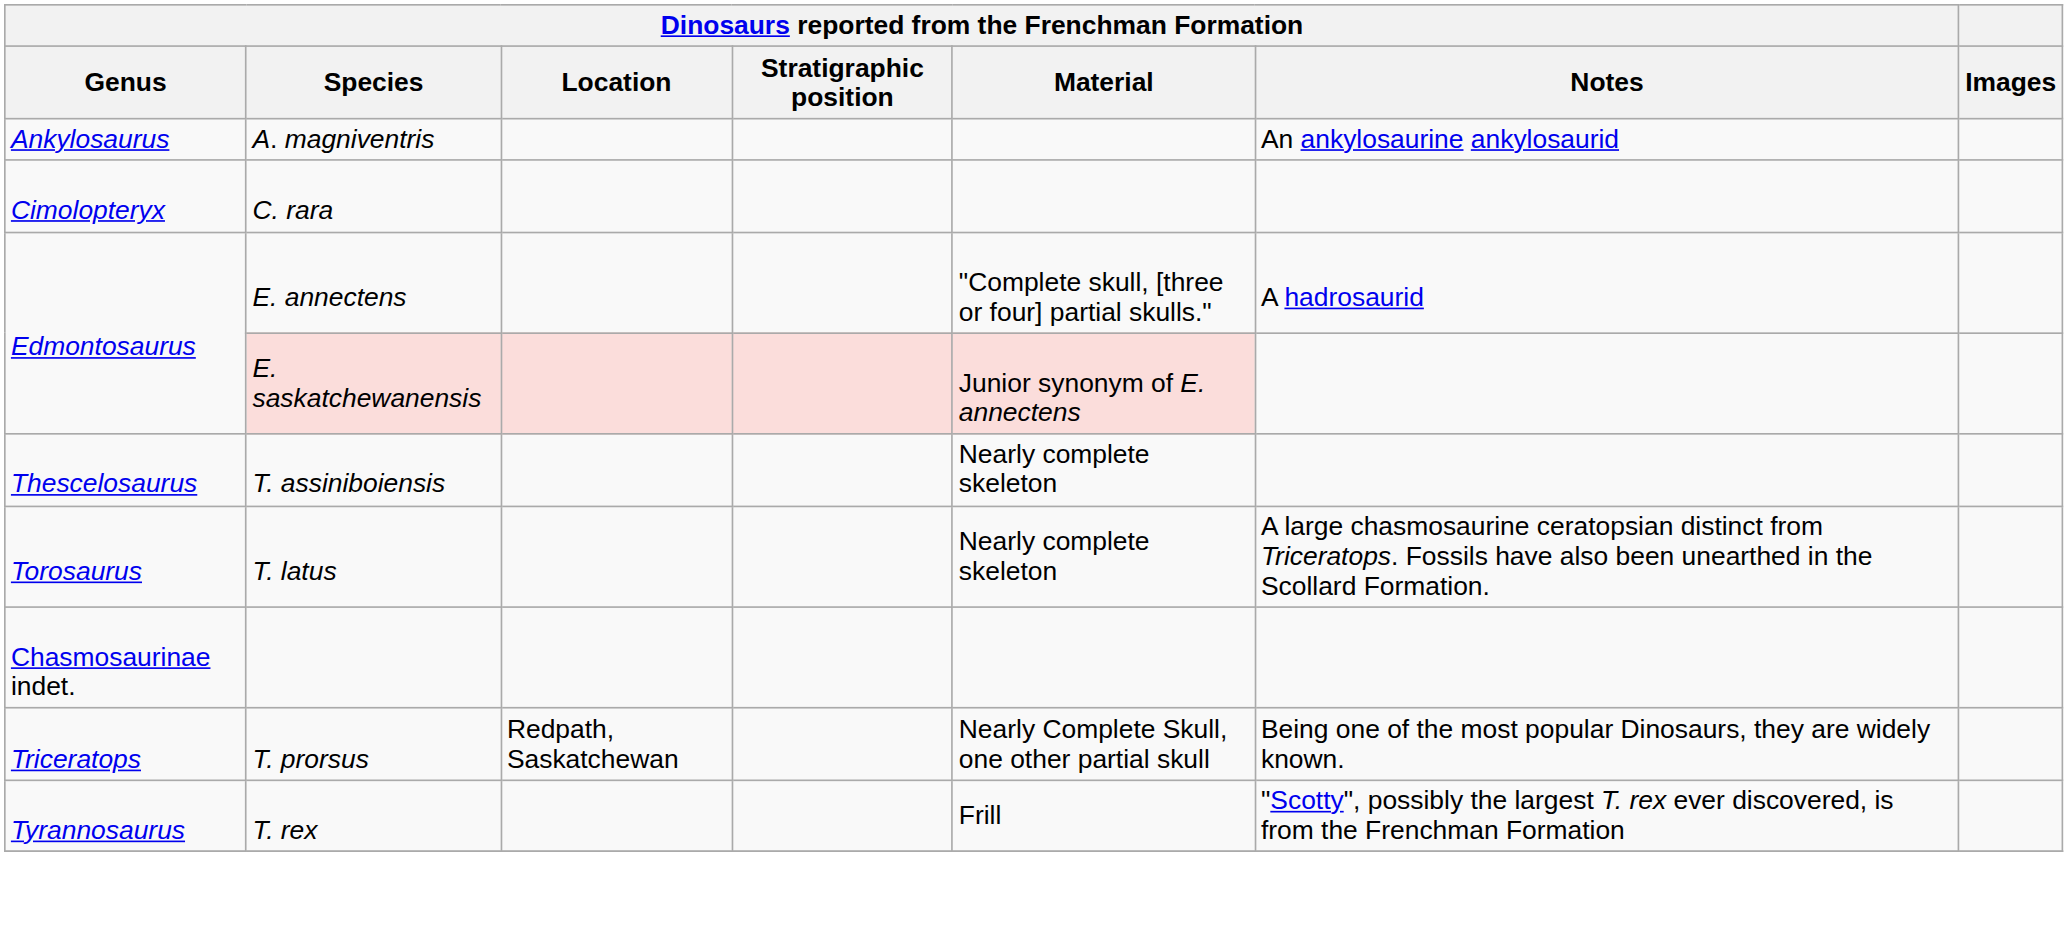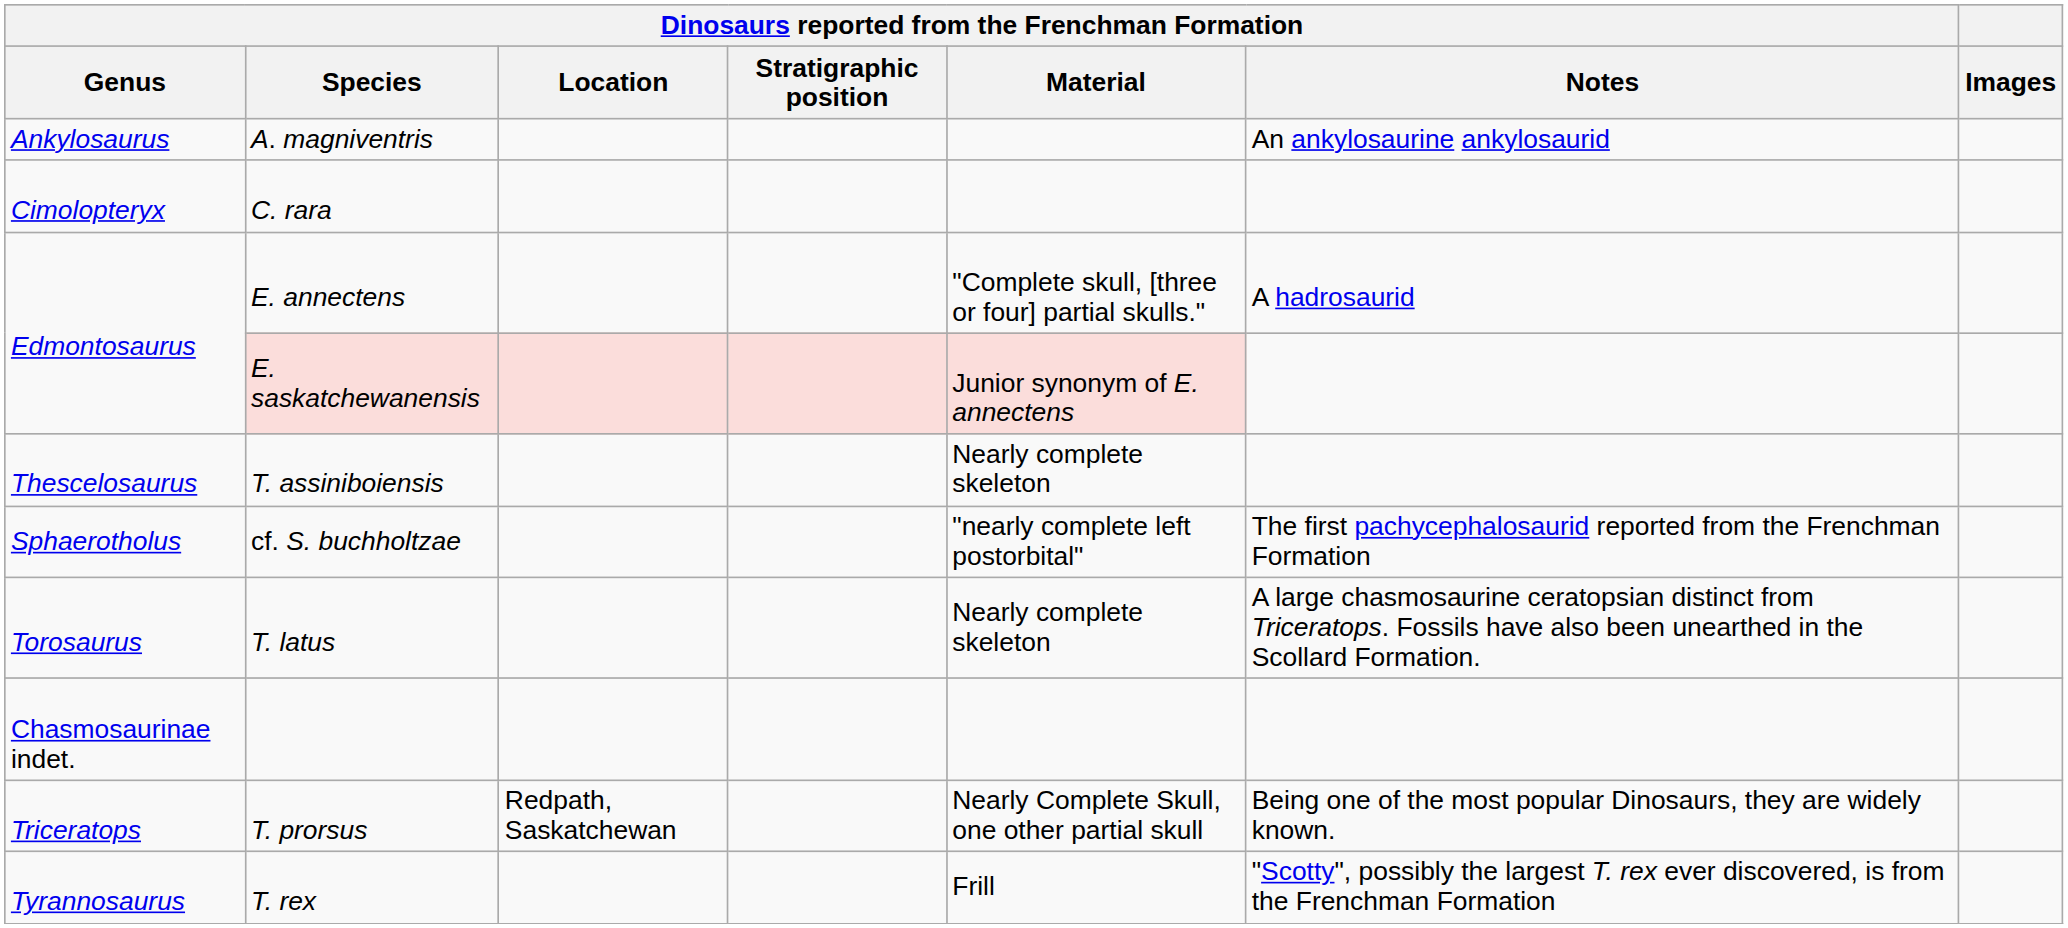 <table class="wikitable sortable" align="center">
 <tr>
 <th colspan="6" align="center"><strong><a href='#'>Dinosaurs</a> reported from the Frenchman Formation</strong></th>
 <th></th>
 </tr>
 <tr>
 <th>Genus</th>
 <th>Species</th>
 <th>Location</th>
 <th>Stratigraphic position</th>
 <th>Material</th>
 <th>Notes</th>
 <th>Images</th>
 </tr>
 <tr>
 <td><em><a href='#'>Ankylosaurus</a></em></td>
 <td><em>A</em>. <em>magniventris</em></td>
 <td></td>
 <td></td>
 <td></td>
 <td>An <a href='#'>ankylosaurine</a> <a href='#'>ankylosaurid</a></td>
 <td></td>
 </tr>
 <tr>
 <td><br><em><a href='#'>Cimolopteryx</a></em></td>
 <td><br><em>C. rara</em></td>
 <td></td>
 <td></td>
 <td></td>
 <td></td>
 <td></td>
 </tr>
 <tr>
 <td rowspan="2"><br><em><a href='#'>Edmontosaurus</a></em></td>
 <td><br><em>E. annectens</em></td>
 <td></td>
 <td></td>
 <td><br>"Complete skull, [three or four] partial skulls."</td>
 <td><br>A <a href='#'>hadrosaurid</a></td>
 <td></td>
 </tr>
 <tr>
 <td style="background:#fbdddb;"><em>E. saskatchewanensis</em></td>
 <td style="background:#fbdddb;"></td>
 <td style="background:#fbdddb;"></td>
 <td style="background:#fbdddb;"><br>Junior synonym of <em>E. annectens</em></td>
 <td></td>
 </tr>
 <tr>
 <td><br><em><a href='#'>Thescelosaurus</a></em></td>
 <td><br><em>T. assiniboiensis</em></td>
 <td></td>
 <td></td>
 <td>Nearly complete skeleton</td>
 <td></td>
 <td></td>
 </tr>
 <tr>
+<td><em><a href='#'>Sphaerotholus</a></em></td>
+<td>cf. <em>S. buchholtzae</em></td>
+<td></td>
+<td></td>
+<td>"nearly complete left postorbital"</td>
+<td>The first <a href='#'>pachycephalosaurid</a> reported from the Frenchman Formation</td>
+<td></td>
+</tr>
+<tr>
 <td><br><em><a href='#'>Torosaurus</a></em></td>
 <td><br><em>T. latus</em></td>
 <td></td>
 <td></td>
 <td>Nearly complete skeleton</td>
 <td>A large chasmosaurine ceratopsian distinct from <em>Triceratops</em>. Fossils have also been unearthed in the Scollard Formation.</td>
 <td></td>
 </tr>
 <tr>
 <td><br><a href='#'>Chasmosaurinae</a> indet.</td>
 <td></td>
 <td></td>
 <td></td>
 <td></td>
 <td></td>
 <td></td>
 </tr>
 <tr>
 <td><br><em><a href='#'>Triceratops</a></em></td>
 <td><br><em>T. prorsus</em></td>
 <td>Redpath, Saskatchewan</td>
 <td></td>
 <td>Nearly Complete Skull, one other partial skull</td>
 <td> Being one of the most popular Dinosaurs, they are widely known.</td>
 <td></td>
 </tr>
 <tr>
 <td><br><em><a href='#'>Tyrannosaurus</a></em></td>
 <td><br><em>T. rex</em></td>
 <td></td>
 <td></td>
 <td>Frill</td>
 <td>"<a href='#'>Scotty</a>", possibly the largest <em>T. rex</em> ever discovered, is from the Frenchman Formation</td>
 <td></td>
 </tr>
 <tr>
 </tr>
 </table>
